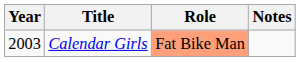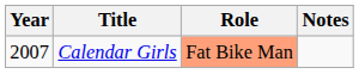 <table class="wikitable">
 <tr>
 <th>Year</th>
 <th>Title</th>
 <th>Role</th>
 <th>Notes</th>
 </tr>
 <tr>
-<td>2003</td>
+<td>2007</td>
 <td><em><a href='#'>Calendar Girls</a></em></td>
 <td style="background: lightsalmon;">Fat Bike Man</td>
 <td></td>
 </tr>
 </table>
